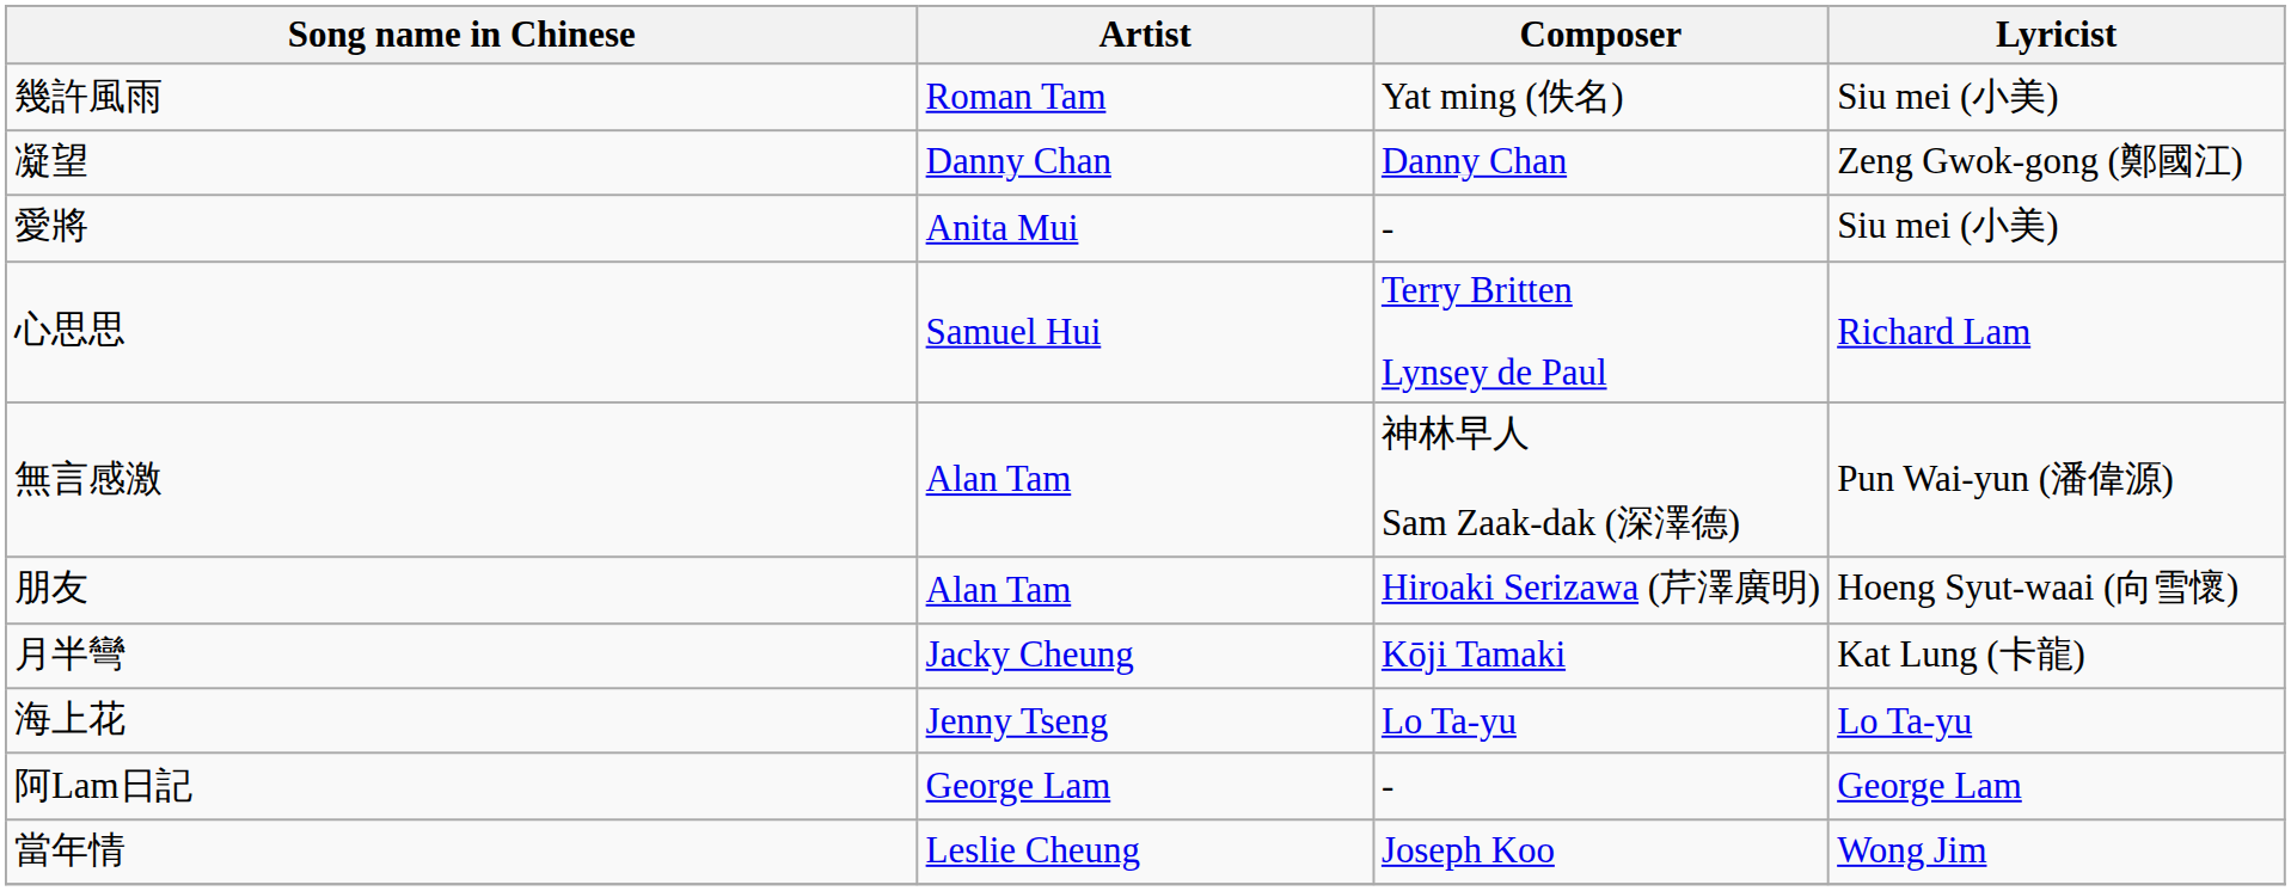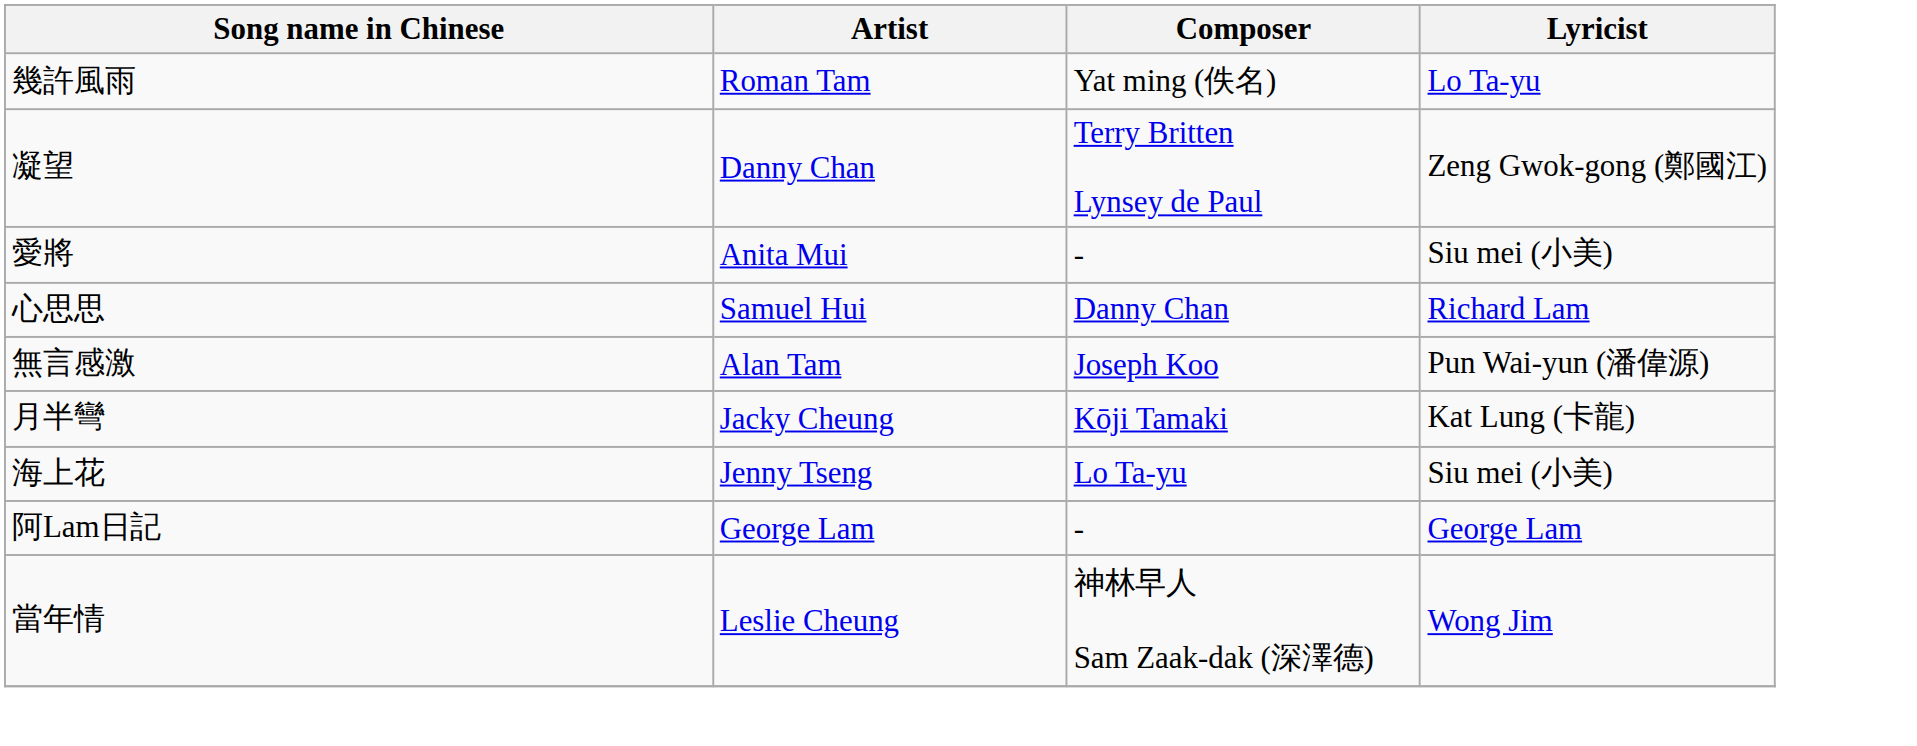 <table class="wikitable">
 <tr>
 <th width=40%>Song name in Chinese</th>
 <th width=20%>Artist</th>
 <th width=20%>Composer</th>
 <th width=20%>Lyricist</th>
 </tr>
 <tr>
 <td>幾許風雨</td>
 <td><a href='#'>Roman Tam</a></td>
 <td>Yat ming (佚名)</td>
-<td>Siu mei (小美)</td>
+<td><a href='#'>Lo Ta-yu</a></td>
 </tr>
 <tr>
 <td>凝望</td>
 <td><a href='#'>Danny Chan</a></td>
-<td><a href='#'>Danny Chan</a></td>
+<td><a href='#'>Terry Britten</a><br><br><a href='#'>Lynsey de Paul</a></td>
 <td>Zeng Gwok-gong (鄭國江)</td>
 </tr>
 <tr>
 <td>愛將</td>
 <td><a href='#'>Anita Mui</a></td>
 <td>-</td>
 <td>Siu mei (小美)</td>
 </tr>
 <tr>
 <td>心思思</td>
 <td><a href='#'>Samuel Hui</a></td>
-<td><a href='#'>Terry Britten</a><br><br><a href='#'>Lynsey de Paul</a></td>
+<td><a href='#'>Danny Chan</a></td>
 <td><a href='#'>Richard Lam</a></td>
 </tr>
 <tr>
 <td>無言感激</td>
 <td><a href='#'>Alan Tam</a></td>
-<td>神林早人<br><br>Sam Zaak-dak (深澤德)</td>
+<td><a href='#'>Joseph Koo</a></td>
 <td>Pun Wai-yun (潘偉源)</td>
-</tr>
-<tr>
-<td>朋友</td>
-<td><a href='#'>Alan Tam</a></td>
-<td><a href='#'>Hiroaki Serizawa</a> (芹澤廣明)</td>
-<td>Hoeng Syut-waai (向雪懷)</td>
 </tr>
 <tr>
 <td>月半彎</td>
 <td><a href='#'>Jacky Cheung</a></td>
 <td><a href='#'>Kōji Tamaki</a></td>
 <td>Kat Lung (卡龍)</td>
 </tr>
 <tr>
 <td>海上花</td>
 <td><a href='#'>Jenny Tseng</a></td>
 <td><a href='#'>Lo Ta-yu</a></td>
-<td><a href='#'>Lo Ta-yu</a></td>
+<td>Siu mei (小美)</td>
 </tr>
 <tr>
 <td>阿Lam日記</td>
 <td><a href='#'>George Lam</a></td>
 <td>-</td>
 <td><a href='#'>George Lam</a></td>
 </tr>
 <tr>
 <td>當年情</td>
 <td><a href='#'>Leslie Cheung</a></td>
-<td><a href='#'>Joseph Koo</a></td>
+<td>神林早人<br><br>Sam Zaak-dak (深澤德)</td>
 <td><a href='#'>Wong Jim</a></td>
 </tr>
 <tr>
 </tr>
 </table>
